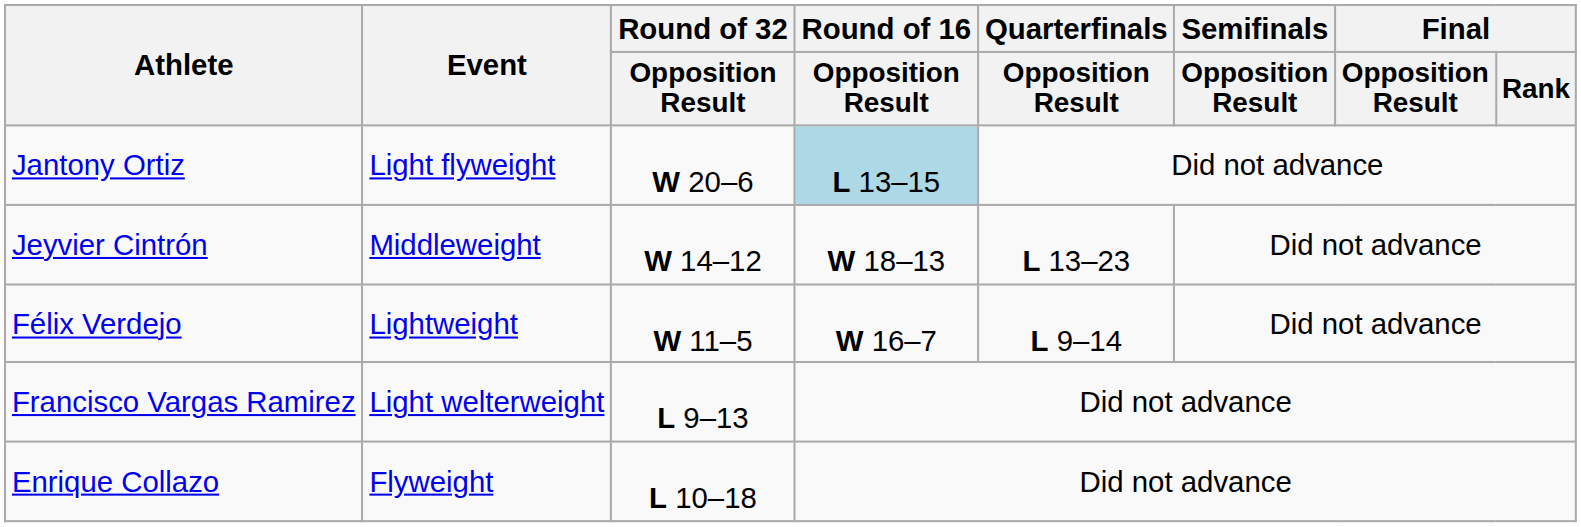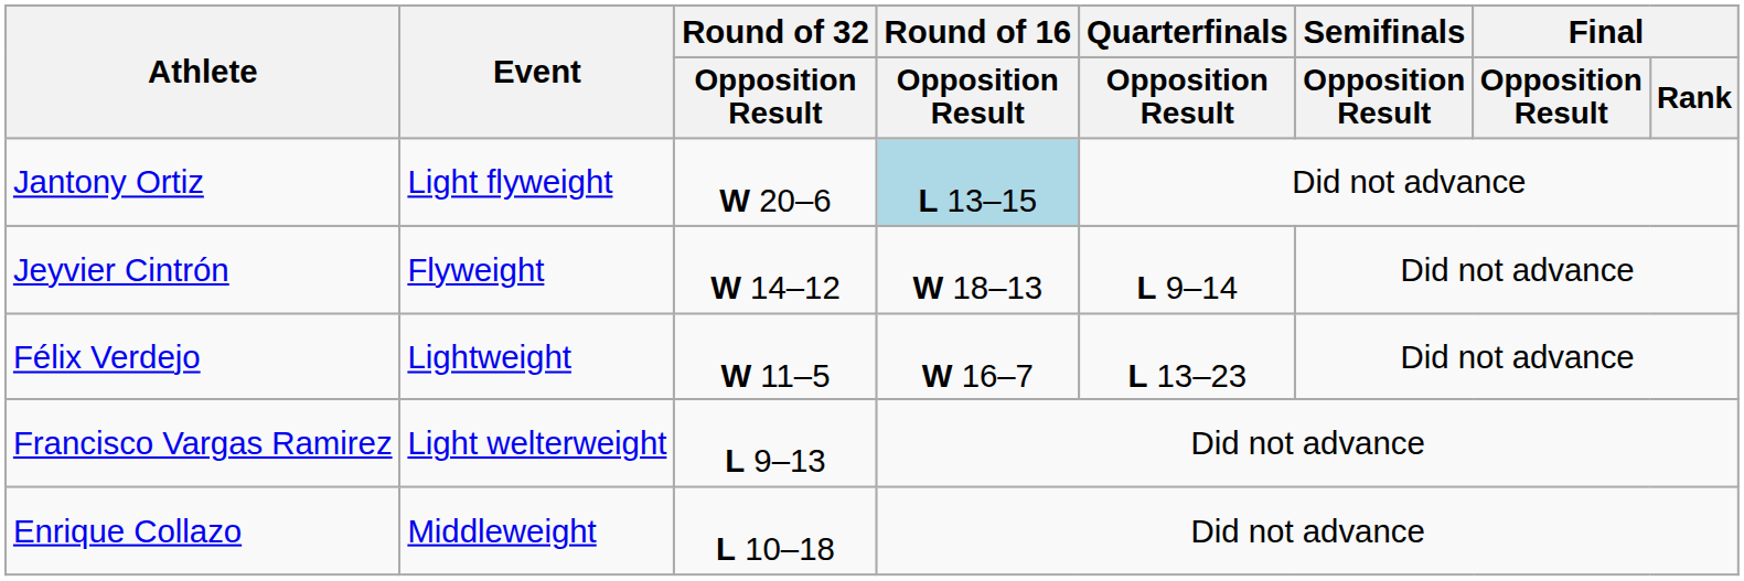 <table class="wikitable" style="font-size:90%">
 <tr>
 <th rowspan="2">Athlete</th>
 <th rowspan="2">Event</th>
 <th>Round of 32</th>
 <th>Round of 16</th>
 <th>Quarterfinals</th>
 <th>Semifinals</th>
 <th colspan=2>Final</th>
 </tr>
 <tr style="font-size:95%">
 <th>Opposition<br>Result</th>
 <th>Opposition<br>Result</th>
 <th>Opposition<br>Result</th>
 <th>Opposition<br>Result</th>
 <th>Opposition<br>Result</th>
 <th>Rank</th>
 </tr>
 <tr align=center>
 <td align=left><a href='#'>Jantony Ortiz</a></td>
 <td align=left><a href='#'>Light flyweight</a></td>
 <td><br><strong>W</strong> 20–6</td>
 <td style="background: lightblue;"><br><strong>L</strong> 13–15</td>
 <td colspan=4>Did not advance</td>
 </tr>
 <tr align=center>
 <td align=left><a href='#'>Jeyvier Cintrón</a></td>
-<td align=left><a href='#'>Middleweight</a></td>
+<td align=left><a href='#'>Flyweight</a></td>
 <td><br><strong>W</strong> 14–12</td>
 <td><br><strong>W</strong> 18–13</td>
-<td><br><strong>L</strong> 13–23</td>
+<td><br><strong>L</strong> 9–14</td>
 <td colspan=3>Did not advance</td>
 </tr>
 <tr align=center>
 <td align=left><a href='#'>Félix Verdejo</a></td>
 <td align=left><a href='#'>Lightweight</a></td>
 <td><br><strong>W</strong> 11–5</td>
 <td><br><strong>W</strong> 16–7</td>
-<td><br><strong>L</strong> 9–14</td>
+<td><br><strong>L</strong> 13–23</td>
 <td colspan=3>Did not advance</td>
 </tr>
 <tr align=center>
 <td align=left><a href='#'>Francisco Vargas Ramirez</a></td>
 <td align=left><a href='#'>Light welterweight</a></td>
 <td><br><strong>L</strong> 9–13</td>
 <td colspan=5>Did not advance</td>
 </tr>
 <tr align=center>
 <td align=left><a href='#'>Enrique Collazo</a></td>
-<td align=left><a href='#'>Flyweight</a></td>
+<td align=left><a href='#'>Middleweight</a></td>
 <td><br><strong>L</strong> 10–18</td>
 <td colspan=5>Did not advance</td>
 </tr>
 </table>
